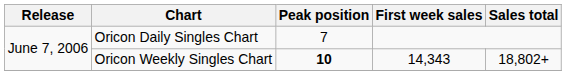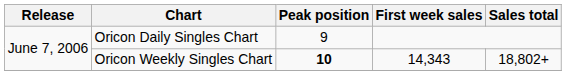 <table class="wikitable">
 <tr>
 <th>Release</th>
 <th>Chart</th>
 <th>Peak position</th>
 <th>First week sales</th>
 <th>Sales total</th>
 </tr>
 <tr>
 <td rowspan=2>June 7, 2006</td>
 <td>Oricon Daily Singles Chart</td>
-<td align="center">7</td>
+<td align="center">9</td>
 </tr>
 <tr>
 <td>Oricon Weekly Singles Chart</td>
 <td align="center"><strong>10</strong></td>
 <td align="center">14,343</td>
 <td align="center">18,802+</td>
 </tr>
 <tr>
 </tr>
 </table>
